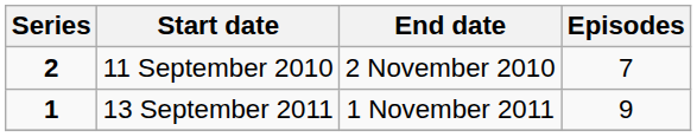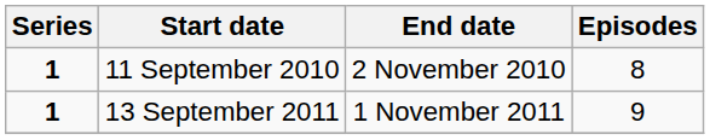 <table class="wikitable" style="text-align: center">
 <tr>
 <th>Series</th>
 <th>Start date</th>
 <th>End date</th>
 <th>Episodes</th>
 </tr>
 <tr>
-<td><strong>2</strong></td>
+<td><strong>1</strong></td>
 <td>11 September 2010</td>
 <td>2 November 2010</td>
-<td>7</td>
+<td>8</td>
 </tr>
 <tr>
 <td><strong>1</strong></td>
 <td>13 September 2011</td>
 <td>1 November 2011</td>
 <td>9</td>
 </tr>
 <tr>
 </tr>
 </table>
